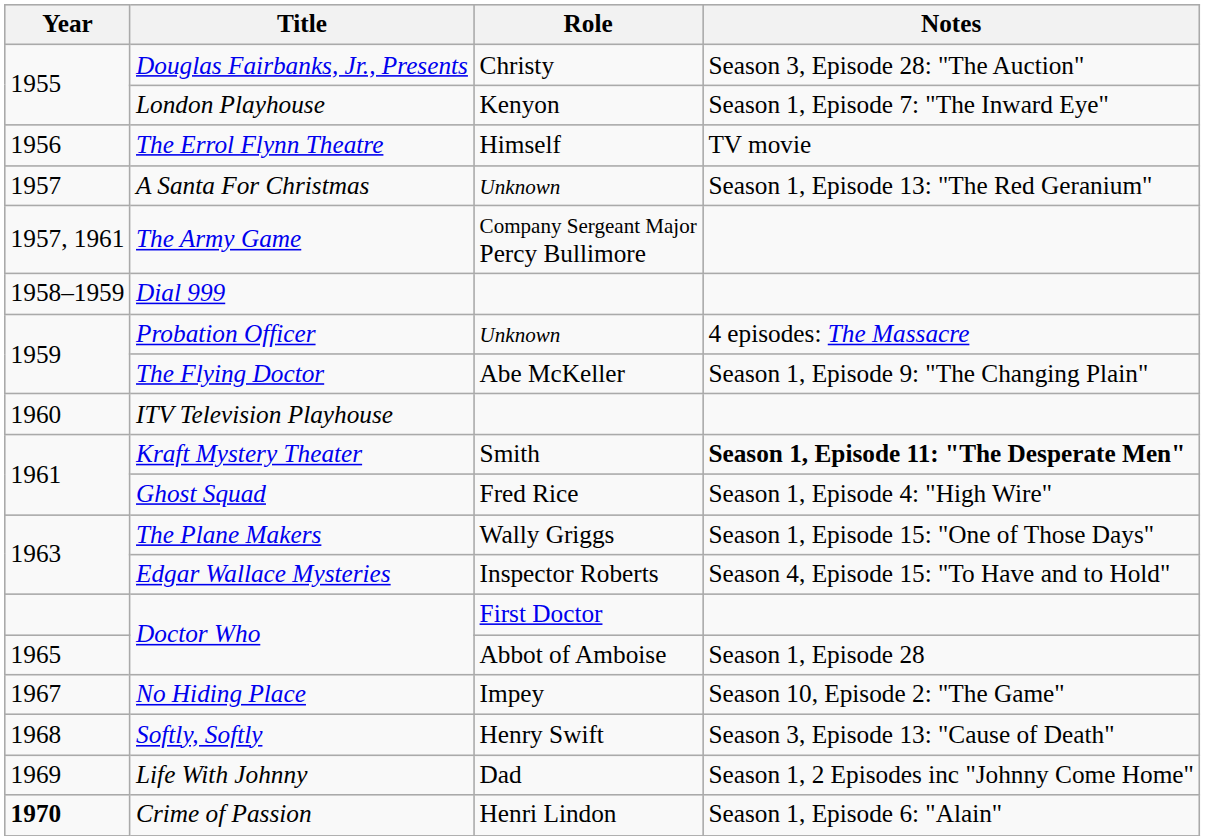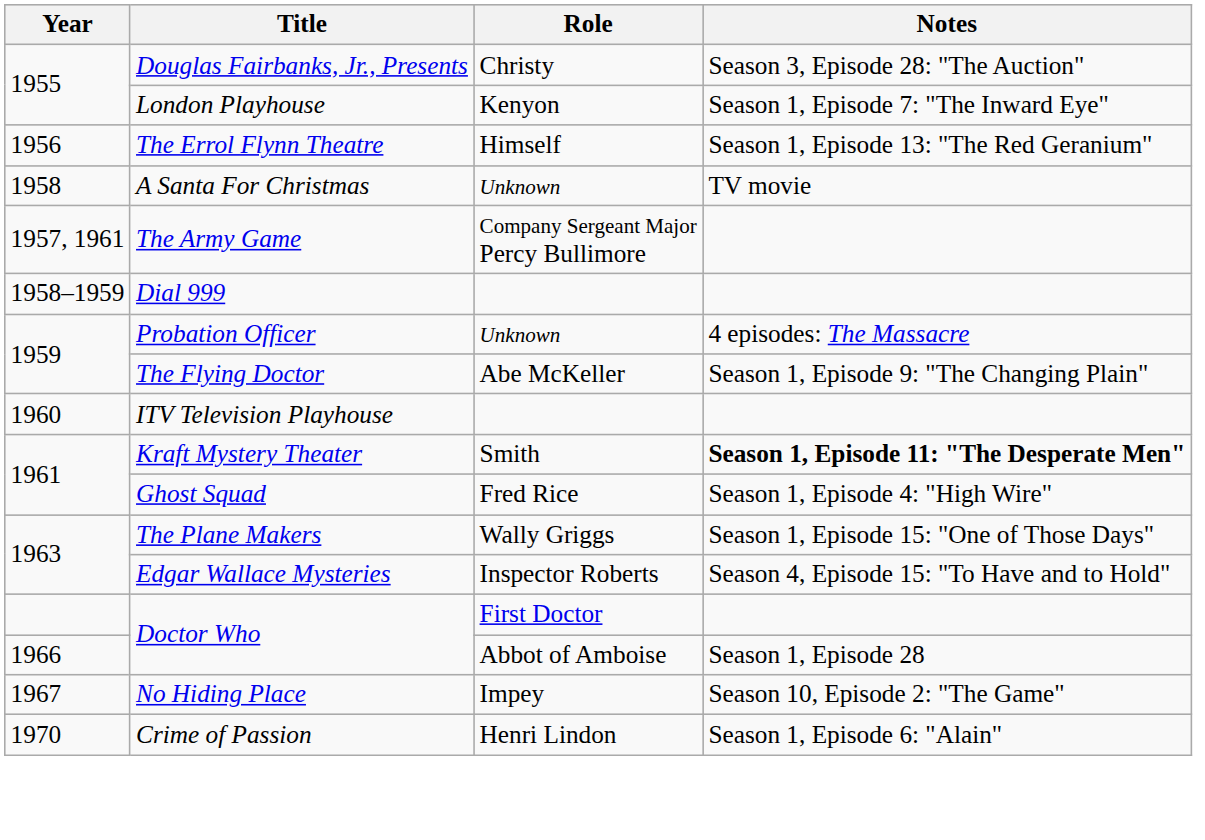 <table class="wikitable sortable">
 <tr>
 <th>Year</th>
 <th>Title</th>
 <th class=unsortable>Role</th>
 <th class=unsortable>Notes</th>
 </tr>
 <tr>
 <td rowspan=2>1955</td>
 <td><em><a href='#'>Douglas Fairbanks, Jr., Presents</a></em></td>
 <td>Christy</td>
 <td>Season 3, Episode 28: "The Auction"</td>
 </tr>
 <tr>
 <td><em>London Playhouse</em></td>
 <td>Kenyon</td>
 <td>Season 1, Episode 7: "The Inward Eye"</td>
 </tr>
 <tr>
 <td>1956</td>
 <td><em><a href='#'>The Errol Flynn Theatre</a></em></td>
 <td>Himself</td>
-<td>TV movie</td>
+<td>Season 1, Episode 13: "The Red Geranium"</td>
 </tr>
 <tr>
-<td>1957</td>
+<td>1958</td>
 <td><em>A Santa For Christmas</em></td>
 <td><small><em>Unknown</em></small></td>
-<td>Season 1, Episode 13: "The Red Geranium"</td>
+<td>TV movie</td>
 </tr>
 <tr>
 <td>1957, 1961</td>
 <td><em><a href='#'>The Army Game</a></em></td>
 <td><small>Company Sergeant Major</small><br>Percy Bullimore</td>
 <td></td>
 </tr>
 <tr>
 <td>1958–1959</td>
 <td><em><a href='#'>Dial 999</a></em></td>
 <td></td>
 <td></td>
 </tr>
 <tr>
 <td rowspan=2>1959</td>
 <td><em><a href='#'>Probation Officer</a></em></td>
 <td><small><em>Unknown</em></small></td>
 <td>4 episodes: <em><a href='#'>The Massacre</a></em></td>
 </tr>
 <tr>
 <td><em><a href='#'>The Flying Doctor</a></em></td>
 <td>Abe McKeller</td>
 <td>Season 1, Episode 9: "The Changing Plain"</td>
 </tr>
 <tr>
 <td>1960</td>
 <td><em>ITV Television Playhouse</em></td>
 <td></td>
 <td></td>
 </tr>
 <tr>
 <td rowspan=2>1961</td>
 <td><em><a href='#'>Kraft Mystery Theater</a></em></td>
 <td>Smith</td>
 <td><strong>Season 1, Episode 11: "The Desperate Men"</strong></td>
 </tr>
 <tr>
 <td><em><a href='#'>Ghost Squad</a></em></td>
 <td>Fred Rice</td>
 <td>Season 1, Episode 4: "High Wire"</td>
 </tr>
 <tr>
 <td rowspan="2">1963</td>
 <td><em><a href='#'>The Plane Makers</a></em></td>
 <td>Wally Griggs</td>
 <td>Season 1, Episode 15: "One of Those Days"</td>
 </tr>
 <tr>
 <td><em><a href='#'>Edgar Wallace Mysteries</a></em></td>
 <td>Inspector Roberts</td>
 <td>Season 4, Episode 15: "To Have and to Hold"</td>
 </tr>
 <tr>
 <td data-sort-value="1963"></td>
 <td rowspan=2><em><a href='#'>Doctor Who</a></em></td>
 <td><a href='#'>First Doctor</a></td>
 <td></td>
 </tr>
 <tr>
-<td>1965</td>
+<td>1966</td>
 <td>Abbot of Amboise</td>
 <td>Season 1, Episode 28</td>
 </tr>
 <tr>
 <td>1967</td>
 <td><em><a href='#'>No Hiding Place</a></em></td>
 <td>Impey</td>
 <td>Season 10, Episode 2: "The Game"</td>
 </tr>
 <tr>
-<td>1968</td>
-<td><em><a href='#'>Softly, Softly</a></em></td>
-<td>Henry Swift</td>
-<td>Season 3, Episode 13: "Cause of Death"</td>
-</tr>
-<tr>
-<td>1969</td>
-<td><em>Life With Johnny</em></td>
-<td>Dad</td>
-<td>Season 1, 2 Episodes inc "Johnny Come Home"</td>
-</tr>
-<tr>
-<td><strong>1970</strong></td>
+<td>1970</td>
 <td><em>Crime of Passion</em></td>
 <td>Henri Lindon</td>
 <td>Season 1, Episode 6: "Alain"</td>
 </tr>
 </table>
